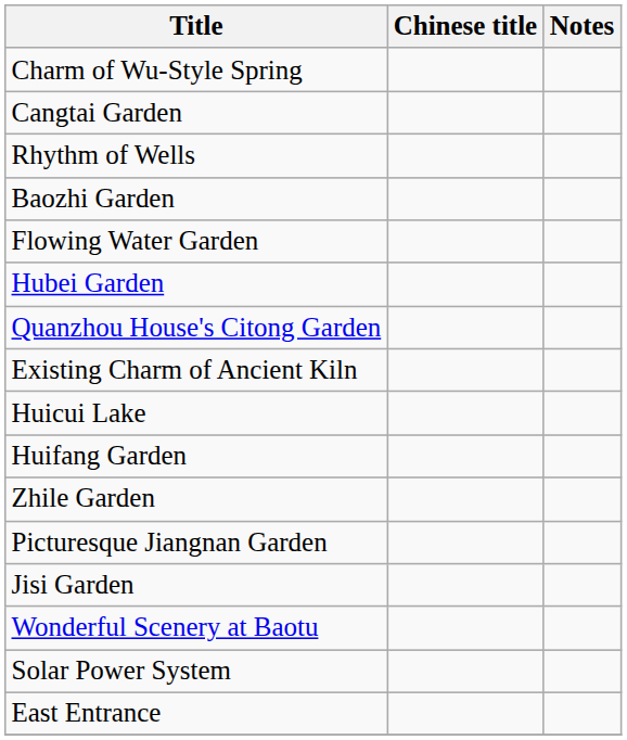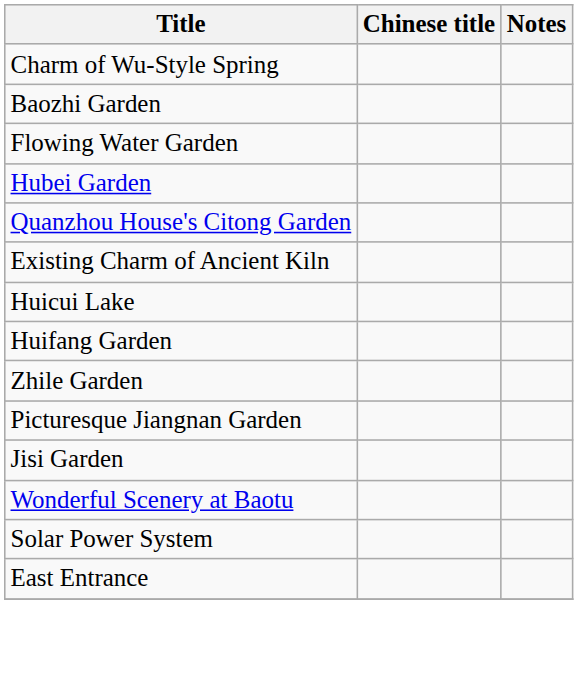 <table class="wikitable">
 <tr>
 <th>Title</th>
 <th>Chinese title</th>
 <th>Notes</th>
 </tr>
 <tr>
 <td>Charm of Wu-Style Spring</td>
-<td></td>
-<td></td>
-</tr>
-<tr>
-<td>Cangtai Garden</td>
-<td></td>
-<td></td>
-</tr>
-<tr>
-<td>Rhythm of Wells</td>
 <td></td>
 <td></td>
 </tr>
 <tr>
 <td>Baozhi Garden</td>
 <td></td>
 <td></td>
 </tr>
 <tr>
 <td>Flowing Water Garden</td>
 <td></td>
 <td></td>
 </tr>
 <tr>
 <td><a href='#'>Hubei Garden</a></td>
 <td></td>
 <td></td>
 </tr>
 <tr>
 <td><a href='#'>Quanzhou House's Citong Garden</a></td>
 <td></td>
 <td></td>
 </tr>
 <tr>
 <td>Existing Charm of Ancient Kiln</td>
 <td></td>
 <td></td>
 </tr>
 <tr>
 <td>Huicui Lake</td>
 <td></td>
 <td></td>
 </tr>
 <tr>
 <td>Huifang Garden</td>
 <td></td>
 <td></td>
 </tr>
 <tr>
 <td>Zhile Garden</td>
 <td></td>
 <td></td>
 </tr>
 <tr>
 <td>Picturesque Jiangnan Garden</td>
 <td></td>
 <td></td>
 </tr>
 <tr>
 <td>Jisi Garden</td>
 <td></td>
 <td></td>
 </tr>
 <tr>
 <td><a href='#'>Wonderful Scenery at Baotu</a></td>
 <td></td>
 <td></td>
 </tr>
 <tr>
 <td>Solar Power System</td>
 <td></td>
 <td></td>
 </tr>
 <tr>
 <td>East Entrance</td>
 <td></td>
 <td></td>
 </tr>
 <tr>
 </tr>
 </table>
